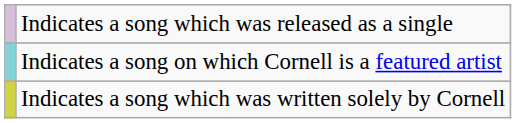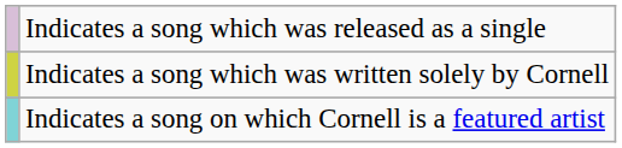 <table class="wikitable" style="font-size:90%;">
 <tr>
 <td style="background-color:#D8BFD8"> </td>
 <td>Indicates a song which was released as a single</td>
 </tr>
 <tr>
+<td style="background-color:#ced343"> </td>
+<td>Indicates a song which was written solely by Cornell</td>
+</tr>
+<tr>
 <td style="background-color:#80d3d6"> </td>
 <td>Indicates a song on which Cornell is a <a href='#'>featured artist</a></td>
 </tr>
-<tr>
-<td style="background-color:#ced343"> </td>
-<td>Indicates a song which was written solely by Cornell</td>
-</tr>
 </table>
